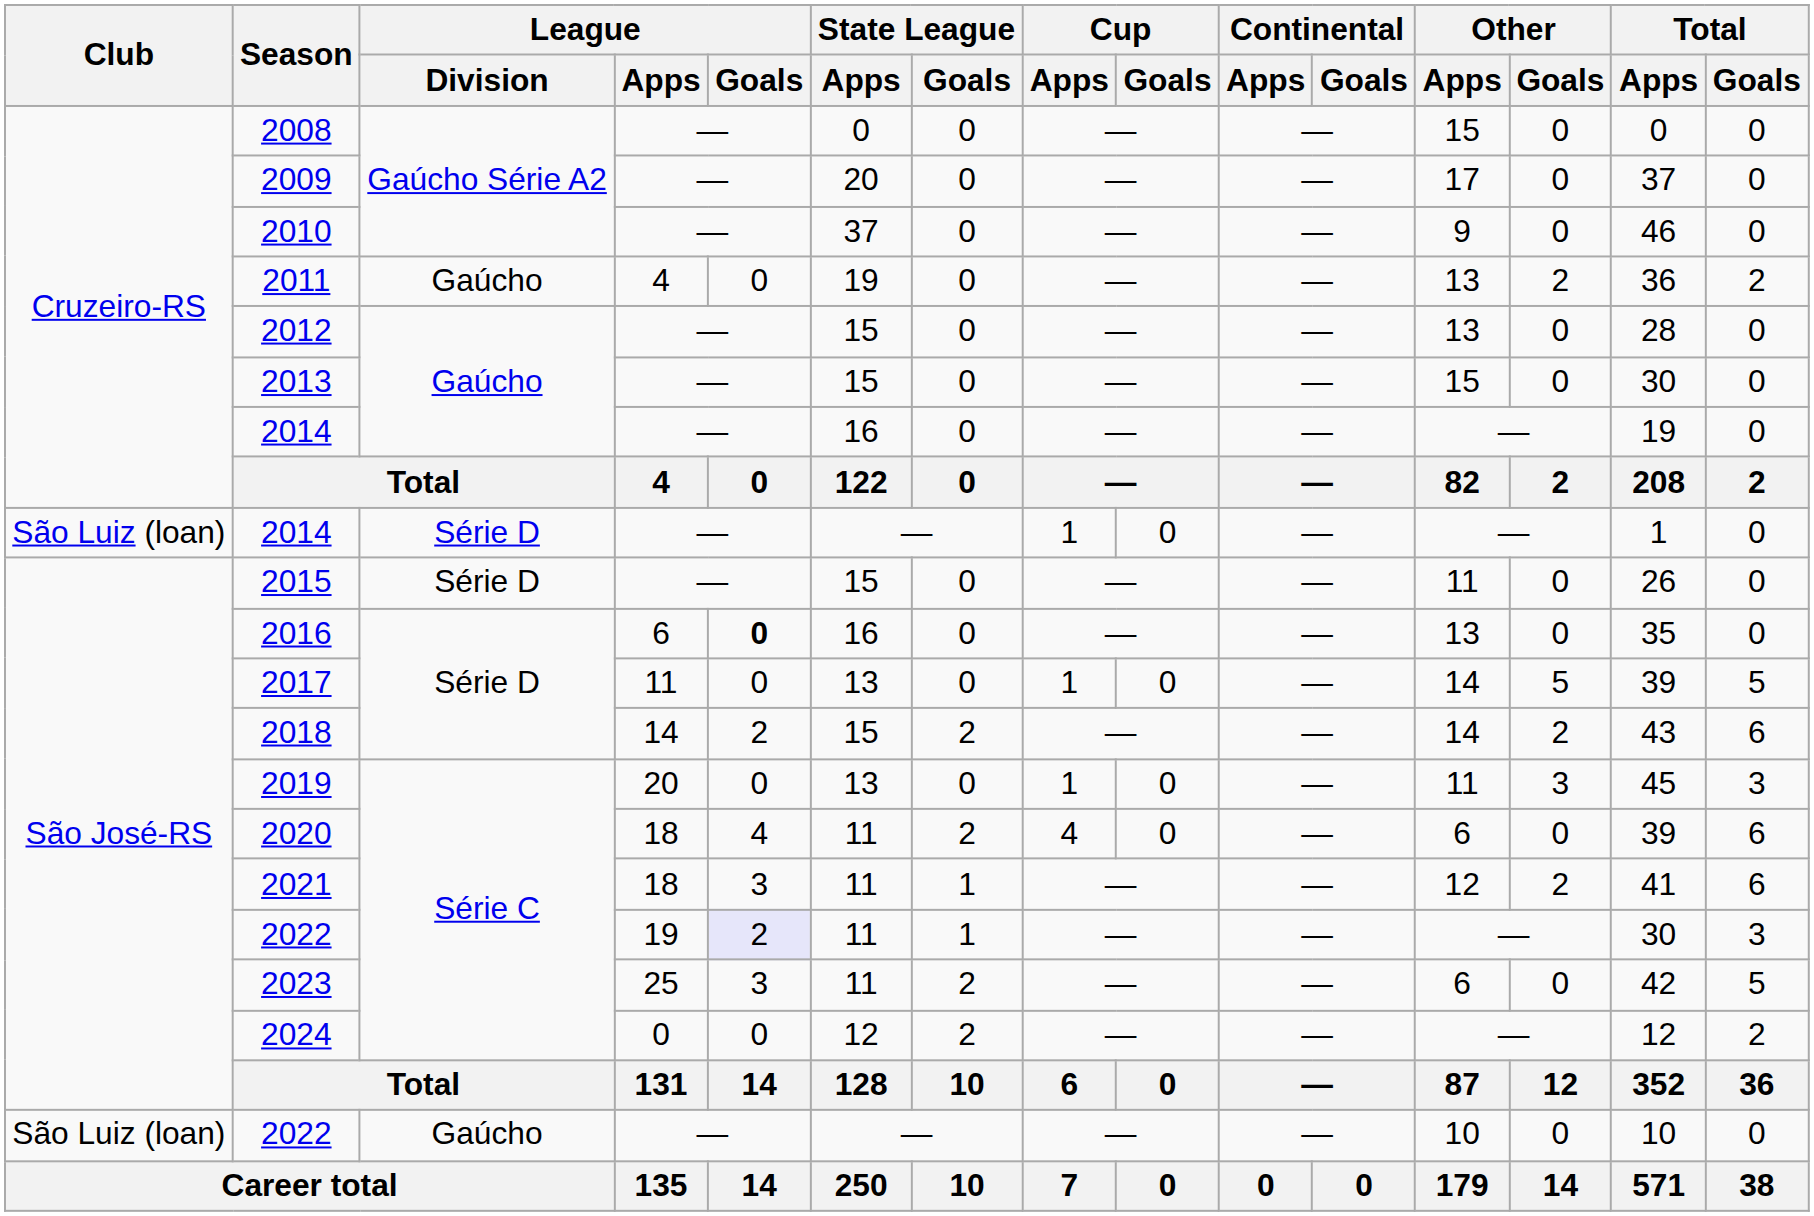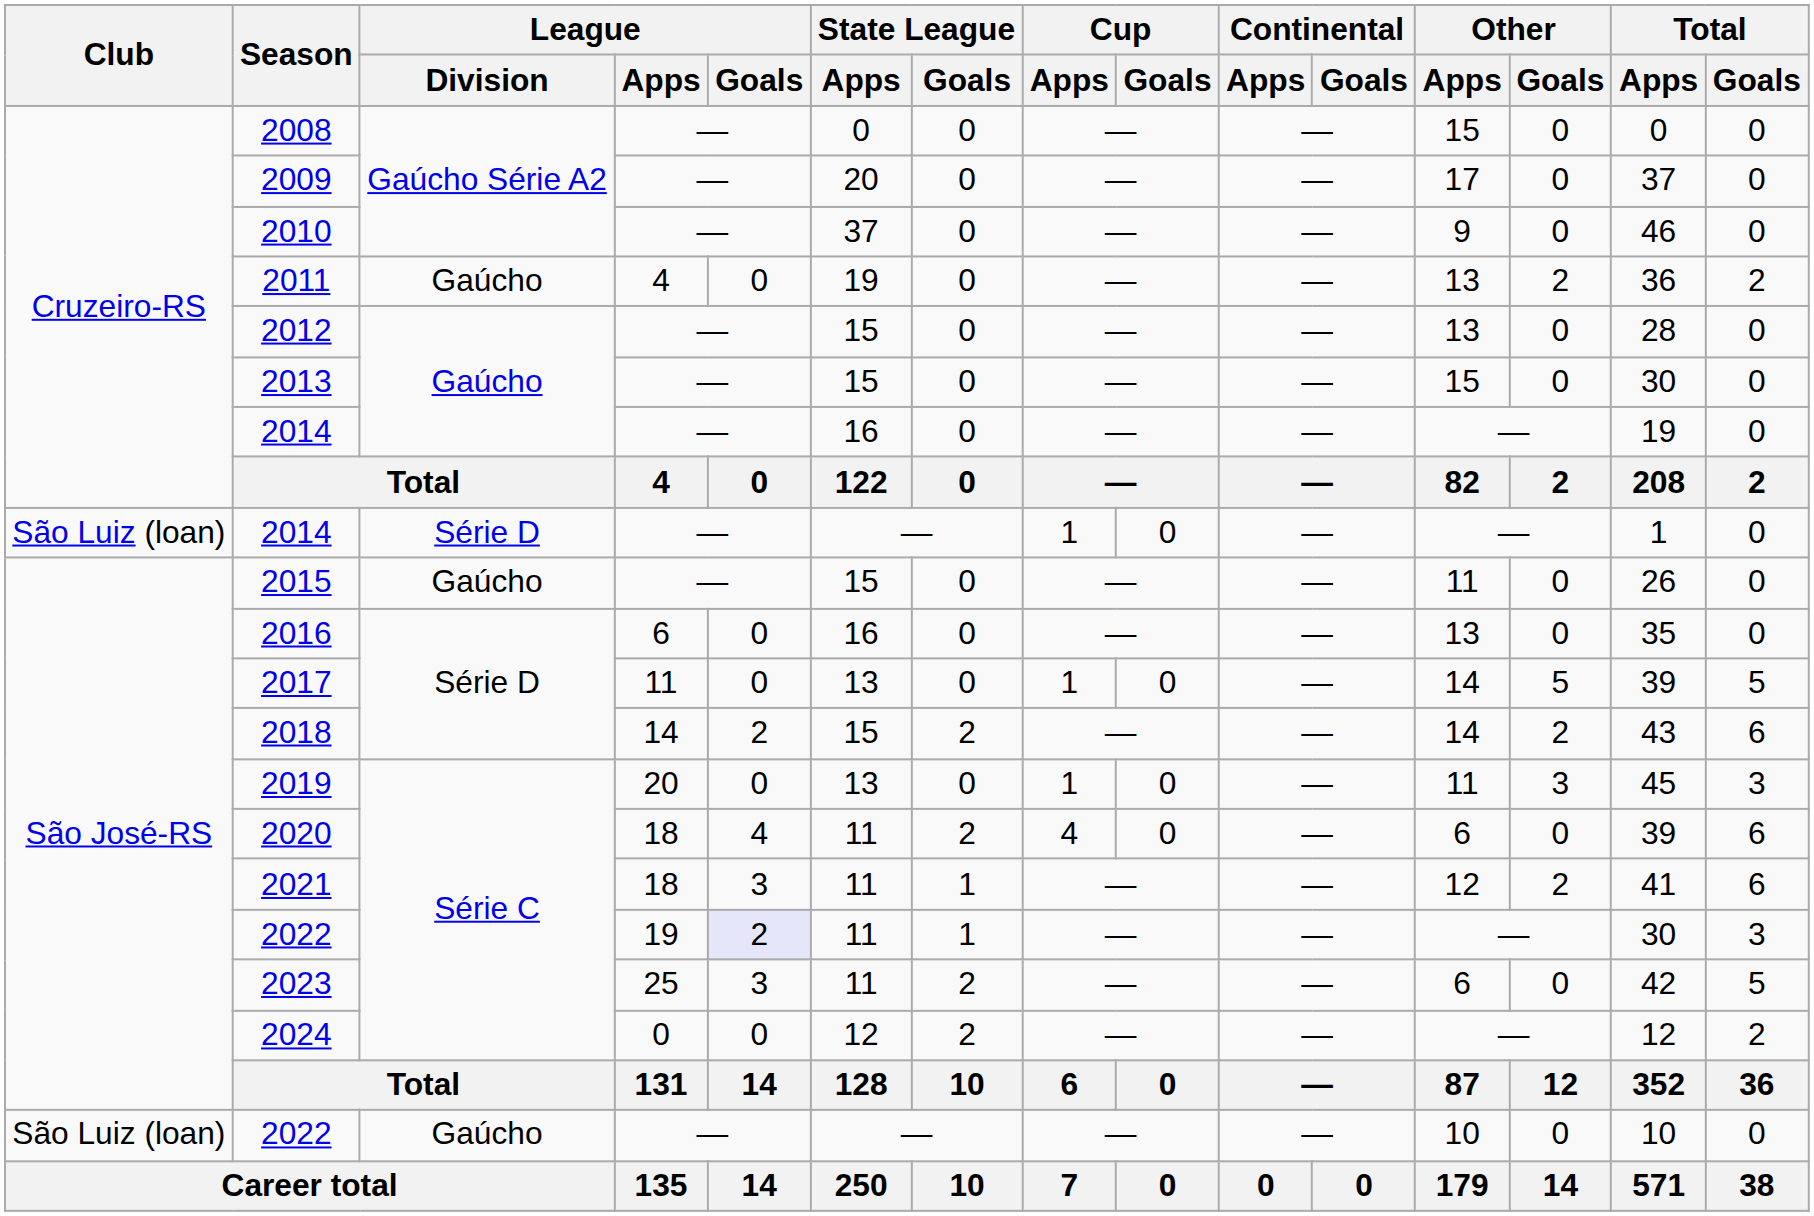 <table class="wikitable" style="text-align: center;">
 <tr>
 <th rowspan="2">Club</th>
 <th rowspan="2">Season</th>
 <th colspan="3">League</th>
 <th colspan="2">State League</th>
 <th colspan="2">Cup</th>
 <th colspan="2">Continental</th>
 <th colspan="2">Other</th>
 <th colspan="2">Total</th>
 </tr>
 <tr>
 <th>Division</th>
 <th>Apps</th>
 <th>Goals</th>
 <th>Apps</th>
 <th>Goals</th>
 <th>Apps</th>
 <th>Goals</th>
 <th>Apps</th>
 <th>Goals</th>
 <th>Apps</th>
 <th>Goals</th>
 <th>Apps</th>
 <th>Goals</th>
 </tr>
 <tr>
 <td rowspan="8" valign="center"><a href='#'>Cruzeiro-RS</a></td>
 <td><a href='#'>2008</a></td>
 <td rowspan="3"><a href='#'>Gaúcho Série A2</a></td>
 <td colspan="2">—</td>
 <td>0</td>
 <td>0</td>
 <td colspan="2">—</td>
 <td colspan="2">—</td>
 <td>15</td>
 <td>0</td>
 <td>0</td>
 <td>0</td>
 </tr>
 <tr>
 <td><a href='#'>2009</a></td>
 <td colspan="2">—</td>
 <td>20</td>
 <td>0</td>
 <td colspan="2">—</td>
 <td colspan="2">—</td>
 <td>17</td>
 <td>0</td>
 <td>37</td>
 <td>0</td>
 </tr>
 <tr>
 <td><a href='#'>2010</a></td>
 <td colspan="2">—</td>
 <td>37</td>
 <td>0</td>
 <td colspan="2">—</td>
 <td colspan="2">—</td>
 <td>9</td>
 <td>0</td>
 <td>46</td>
 <td>0</td>
 </tr>
 <tr>
 <td><a href='#'>2011</a></td>
 <td>Gaúcho</td>
 <td>4</td>
 <td>0</td>
 <td>19</td>
 <td>0</td>
 <td colspan="2">—</td>
 <td colspan="2">—</td>
 <td>13</td>
 <td>2</td>
 <td>36</td>
 <td>2</td>
 </tr>
 <tr>
 <td><a href='#'>2012</a></td>
 <td rowspan="3"><a href='#'>Gaúcho</a></td>
 <td colspan="2">—</td>
 <td>15</td>
 <td>0</td>
 <td colspan="2">—</td>
 <td colspan="2">—</td>
 <td>13</td>
 <td>0</td>
 <td>28</td>
 <td>0</td>
 </tr>
 <tr>
 <td><a href='#'>2013</a></td>
 <td colspan="2">—</td>
 <td>15</td>
 <td>0</td>
 <td colspan="2">—</td>
 <td colspan="2">—</td>
 <td>15</td>
 <td>0</td>
 <td>30</td>
 <td>0</td>
 </tr>
 <tr>
 <td><a href='#'>2014</a></td>
 <td colspan="2">—</td>
 <td>16</td>
 <td>0</td>
 <td colspan="2">—</td>
 <td colspan="2">—</td>
 <td colspan="2">—</td>
 <td>19</td>
 <td>0</td>
 </tr>
 <tr>
 <th colspan="2">Total</th>
 <th>4</th>
 <th>0</th>
 <th>122</th>
 <th>0</th>
 <th colspan="2">—</th>
 <th colspan="2">—</th>
 <th>82</th>
 <th>2</th>
 <th>208</th>
 <th>2</th>
 </tr>
 <tr>
 <td valign="center"><a href='#'>São Luiz</a> (loan)</td>
 <td><a href='#'>2014</a></td>
 <td><a href='#'>Série D</a></td>
 <td colspan="2">—</td>
 <td colspan="2">—</td>
 <td>1</td>
 <td>0</td>
 <td colspan="2">—</td>
 <td colspan="2">—</td>
 <td>1</td>
 <td>0</td>
 </tr>
 <tr>
 <td rowspan="11" valign="center"><a href='#'>São José-RS</a></td>
 <td><a href='#'>2015</a></td>
-<td>Série D</td>
+<td>Gaúcho</td>
 <td colspan="2">—</td>
 <td>15</td>
 <td>0</td>
 <td colspan="2">—</td>
 <td colspan="2">—</td>
 <td>11</td>
 <td>0</td>
 <td>26</td>
 <td>0</td>
 </tr>
 <tr>
 <td><a href='#'>2016</a></td>
 <td rowspan="3">Série D</td>
 <td>6</td>
-<td><strong>0</strong></td>
+<td>0</td>
 <td>16</td>
 <td>0</td>
 <td colspan="2">—</td>
 <td colspan="2">—</td>
 <td>13</td>
 <td>0</td>
 <td>35</td>
 <td>0</td>
 </tr>
 <tr>
 <td><a href='#'>2017</a></td>
 <td>11</td>
 <td>0</td>
 <td>13</td>
 <td>0</td>
 <td>1</td>
 <td>0</td>
 <td colspan="2">—</td>
 <td>14</td>
 <td>5</td>
 <td>39</td>
 <td>5</td>
 </tr>
 <tr>
 <td><a href='#'>2018</a></td>
 <td>14</td>
 <td>2</td>
 <td>15</td>
 <td>2</td>
 <td colspan="2">—</td>
 <td colspan="2">—</td>
 <td>14</td>
 <td>2</td>
 <td>43</td>
 <td>6</td>
 </tr>
 <tr>
 <td><a href='#'>2019</a></td>
 <td rowspan="6"><a href='#'>Série C</a></td>
 <td>20</td>
 <td>0</td>
 <td>13</td>
 <td>0</td>
 <td>1</td>
 <td>0</td>
 <td colspan="2">—</td>
 <td>11</td>
 <td>3</td>
 <td>45</td>
 <td>3</td>
 </tr>
 <tr>
 <td><a href='#'>2020</a></td>
 <td>18</td>
 <td>4</td>
 <td>11</td>
 <td>2</td>
 <td>4</td>
 <td>0</td>
 <td colspan="2">—</td>
 <td>6</td>
 <td>0</td>
 <td>39</td>
 <td>6</td>
 </tr>
 <tr>
 <td><a href='#'>2021</a></td>
 <td>18</td>
 <td>3</td>
 <td>11</td>
 <td>1</td>
 <td colspan="2">—</td>
 <td colspan="2">—</td>
 <td>12</td>
 <td>2</td>
 <td>41</td>
 <td>6</td>
 </tr>
 <tr>
 <td><a href='#'>2022</a></td>
 <td>19</td>
 <td style="background: lavender;">2</td>
 <td>11</td>
 <td>1</td>
 <td colspan="2">—</td>
 <td colspan="2">—</td>
 <td colspan="2">—</td>
 <td>30</td>
 <td>3</td>
 </tr>
 <tr>
 <td><a href='#'>2023</a></td>
 <td>25</td>
 <td>3</td>
 <td>11</td>
 <td>2</td>
 <td colspan="2">—</td>
 <td colspan="2">—</td>
 <td>6</td>
 <td>0</td>
 <td>42</td>
 <td>5</td>
 </tr>
 <tr>
 <td><a href='#'>2024</a></td>
 <td>0</td>
 <td>0</td>
 <td>12</td>
 <td>2</td>
 <td colspan="2">—</td>
 <td colspan="2">—</td>
 <td colspan="2">—</td>
 <td>12</td>
 <td>2</td>
 </tr>
 <tr>
 <th colspan="2">Total</th>
 <th>131</th>
 <th>14</th>
 <th>128</th>
 <th>10</th>
 <th>6</th>
 <th>0</th>
 <th colspan="2">—</th>
 <th>87</th>
 <th>12</th>
 <th>352</th>
 <th>36</th>
 </tr>
 <tr>
 <td valign="center">São Luiz (loan)</td>
 <td><a href='#'>2022</a></td>
 <td>Gaúcho</td>
 <td colspan="2">—</td>
 <td colspan="2">—</td>
 <td colspan="2">—</td>
 <td colspan="2">—</td>
 <td>10</td>
 <td>0</td>
 <td>10</td>
 <td>0</td>
 </tr>
 <tr>
 <th colspan="3"><strong>Career total</strong></th>
 <th>135</th>
 <th>14</th>
 <th>250</th>
 <th>10</th>
 <th>7</th>
 <th>0</th>
 <th>0</th>
 <th>0</th>
 <th>179</th>
 <th>14</th>
 <th>571</th>
 <th>38</th>
 </tr>
 </table>
